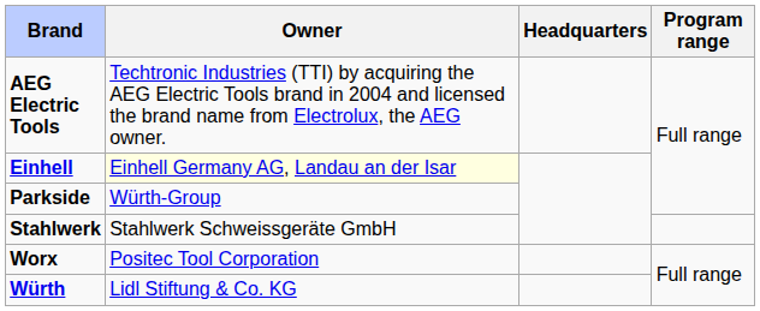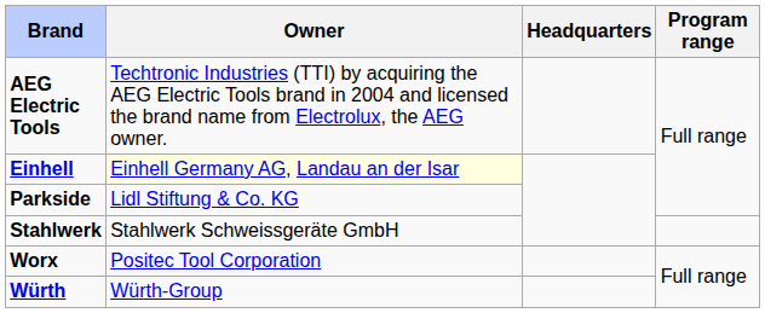 <table class="wikitable" width="100%">
 <tr>
 <th style="background:#BBCCFF" width="7%" align="left">Brand</th>
 <th>Owner</th>
 <th>Headquarters</th>
 <th>Program range</th>
 </tr>
 <tr>
 <td><strong>AEG Electric Tools</strong></td>
 <td><a href='#'>Techtronic Industries</a> (TTI) by acquiring the AEG Electric Tools brand in 2004 and licensed the brand name from <a href='#'>Electrolux</a>, the <a href='#'>AEG</a> owner.</td>
 <td></td>
 <td rowspan="3">Full range</td>
 </tr>
 <tr>
 <td><strong><a href='#'>Einhell</a></strong></td>
 <td style="background: lightyellow;"><a href='#'>Einhell Germany AG</a>, <a href='#'>Landau an der Isar</a></td>
 <td rowspan="3"></td>
 </tr>
 <tr>
 <td><strong>Parkside</strong></td>
-<td><a href='#'>Würth-Group</a></td>
+<td><a href='#'>Lidl Stiftung & Co. KG</a></td>
 </tr>
 <tr>
 <td><strong>Stahlwerk</strong></td>
 <td>Stahlwerk Schweissgeräte GmbH</td>
 <td></td>
 </tr>
 <tr>
 <td><strong>Worx</strong></td>
 <td><a href='#'>Positec Tool Corporation</a></td>
 <td></td>
 <td rowspan="2">Full range</td>
 </tr>
 <tr>
 <td><strong><a href='#'>Würth</a></strong></td>
-<td><a href='#'>Lidl Stiftung & Co. KG</a></td>
+<td><a href='#'>Würth-Group</a></td>
 <td></td>
 </tr>
 </table>
